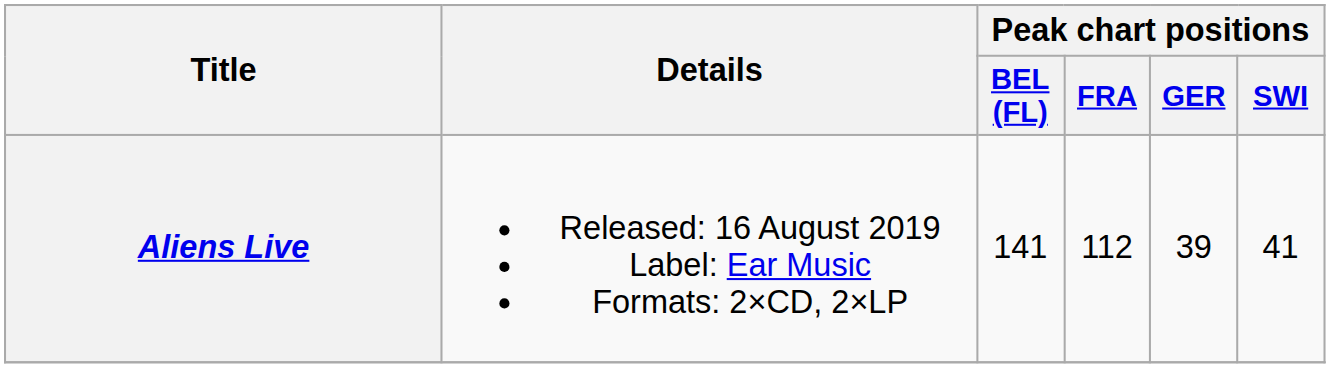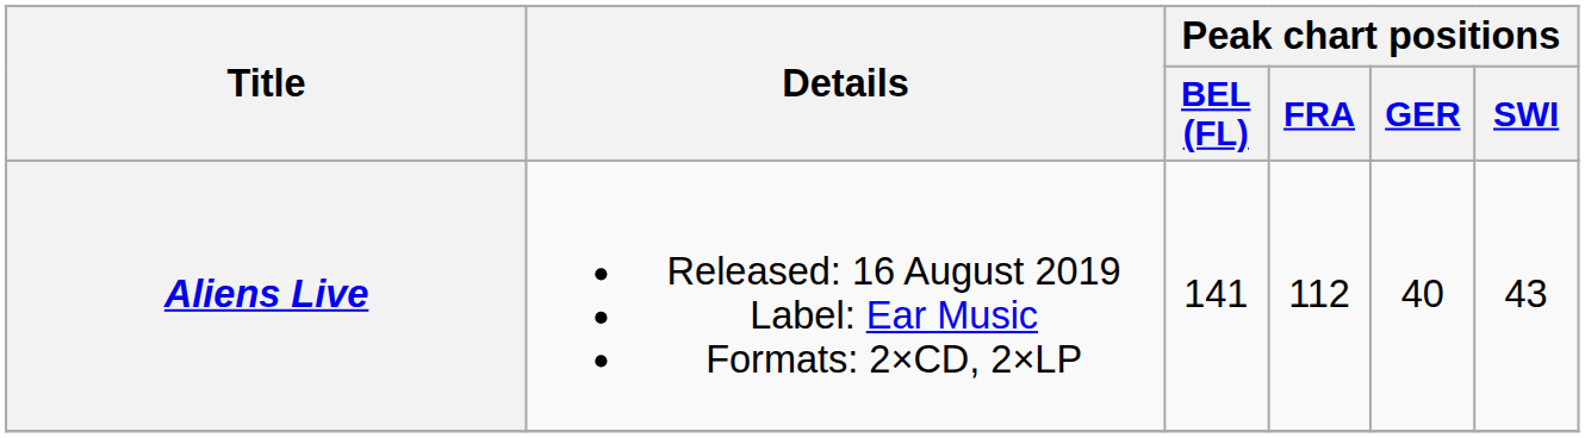 <table class="wikitable plainrowheaders" style="text-align:center;">
 <tr>
 <th scope="col" rowspan="2" style="width:13em;">Title</th>
 <th scope="col" rowspan="2" style="width:16em;">Details</th>
 <th scope="col" colspan="4">Peak chart positions</th>
 </tr>
 <tr>
 <th scope="col" style="width:2.5em;font-size:90%;"><a href='#'>BEL<br>(FL)</a><br></th>
 <th scope="col" style="width:2.5em;font-size:90%;"><a href='#'>FRA</a><br></th>
 <th scope="col" style="width:2.5em;font-size:90%;"><a href='#'>GER</a><br></th>
 <th scope="col" style="width:2.5em;font-size:90%;"><a href='#'>SWI</a><br></th>
 </tr>
 <tr>
 <th scope="row"><em><a href='#'>Aliens Live</a></em></th>
 <td><br><ul><li>Released: 16 August 2019</li><li>Label: <a href='#'>Ear Music</a></li><li>Formats: 2×CD, 2×LP</li></ul></td>
 <td>141</td>
 <td>112</td>
-<td>39</td>
-<td>41</td>
+<td>40</td>
+<td>43</td>
 </tr>
 <tr>
 </tr>
 </table>
